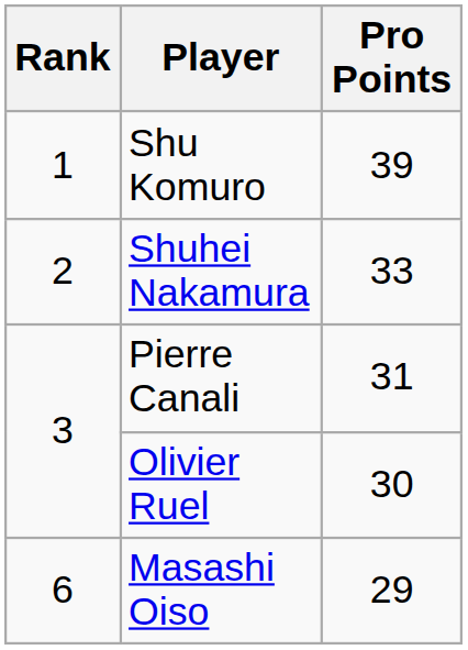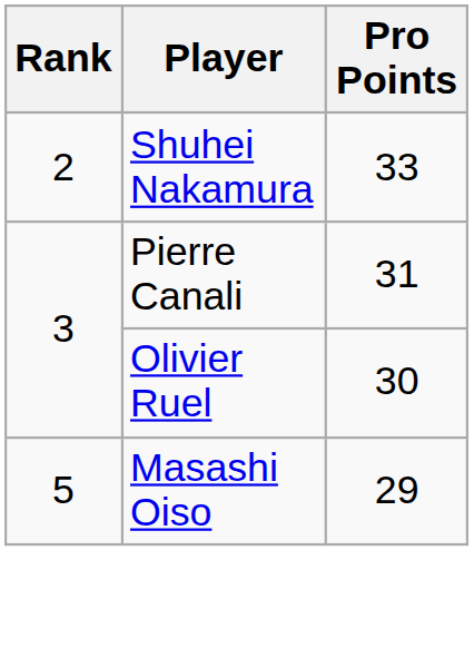 <table class="wikitable" width=30%>
 <tr>
 <th>Rank</th>
 <th>Player</th>
 <th>Pro Points</th>
-</tr>
-<tr>
-<td align=center>1</td>
-<td> Shu Komuro</td>
-<td align=center>39</td>
 </tr>
 <tr>
 <td align=center>2</td>
 <td> <a href='#'>Shuhei Nakamura</a></td>
 <td align=center>33</td>
 </tr>
 <tr>
 <td align=center rowspan=2>3</td>
 <td> Pierre Canali</td>
 <td align=center>31</td>
 </tr>
 <tr>
 <td> <a href='#'>Olivier Ruel</a></td>
 <td align=center>30</td>
 </tr>
 <tr>
-<td align=center>6</td>
+<td align=center>5</td>
 <td> <a href='#'>Masashi Oiso</a></td>
 <td align=center>29</td>
 </tr>
 </table>
